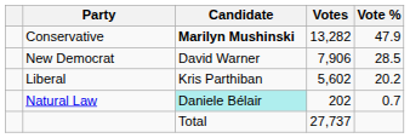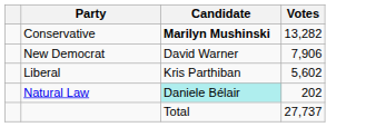 <table class="wikitable">
 <tr>
 <th></th>
 <th scope="col" width="175">Party</th>
 <th scope="col" width="150">Candidate</th>
 <th>Votes</th>
-<th>Vote %</th>
 </tr>
 <tr>
 <td>   </td>
 <td>Conservative</td>
 <td><strong>Marilyn Mushinski</strong></td>
 <td align=right>13,282</td>
-<td align=right>47.9</td>
 </tr>
 <tr>
 <td>   </td>
 <td>New Democrat</td>
 <td>David Warner</td>
 <td align=right>7,906</td>
-<td align=right>28.5</td>
 </tr>
 <tr |>
 <td>   </td>
 <td>Liberal</td>
 <td>Kris Parthiban</td>
 <td align=right>5,602</td>
-<td align=right>20.2<br></td>
 </tr>
 <tr |>
 <td>   </td>
 <td><a href='#'>Natural Law</a></td>
 <td style="background: paleturquoise;">Daniele Bélair</td>
 <td align=right>202</td>
-<td align=right>0.7</td>
 </tr>
 <tr |>
 <td></td>
 <td></td>
 <td>Total</td>
 <td align=right>27,737</td>
-<td></td>
 </tr>
 </table>
